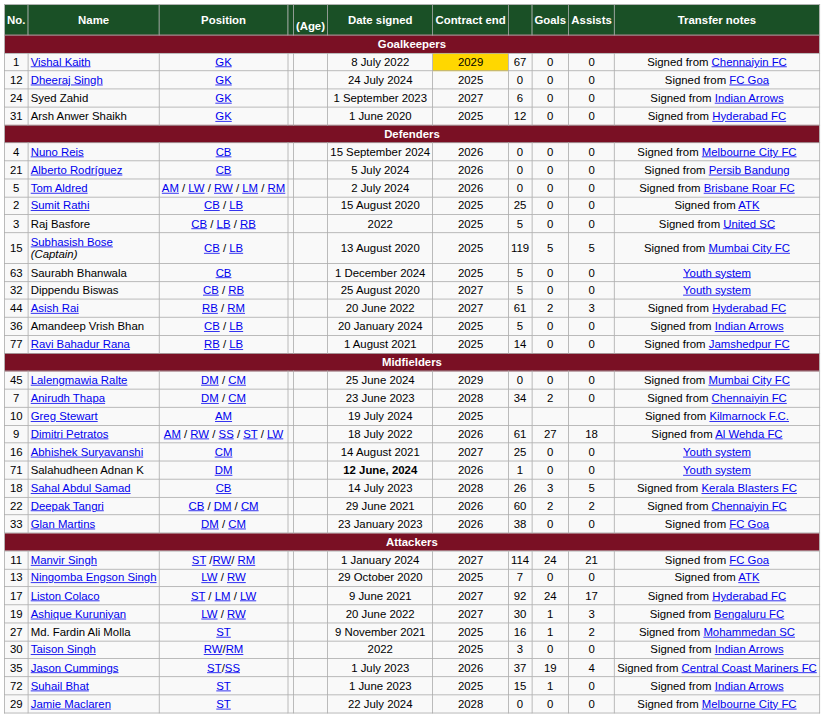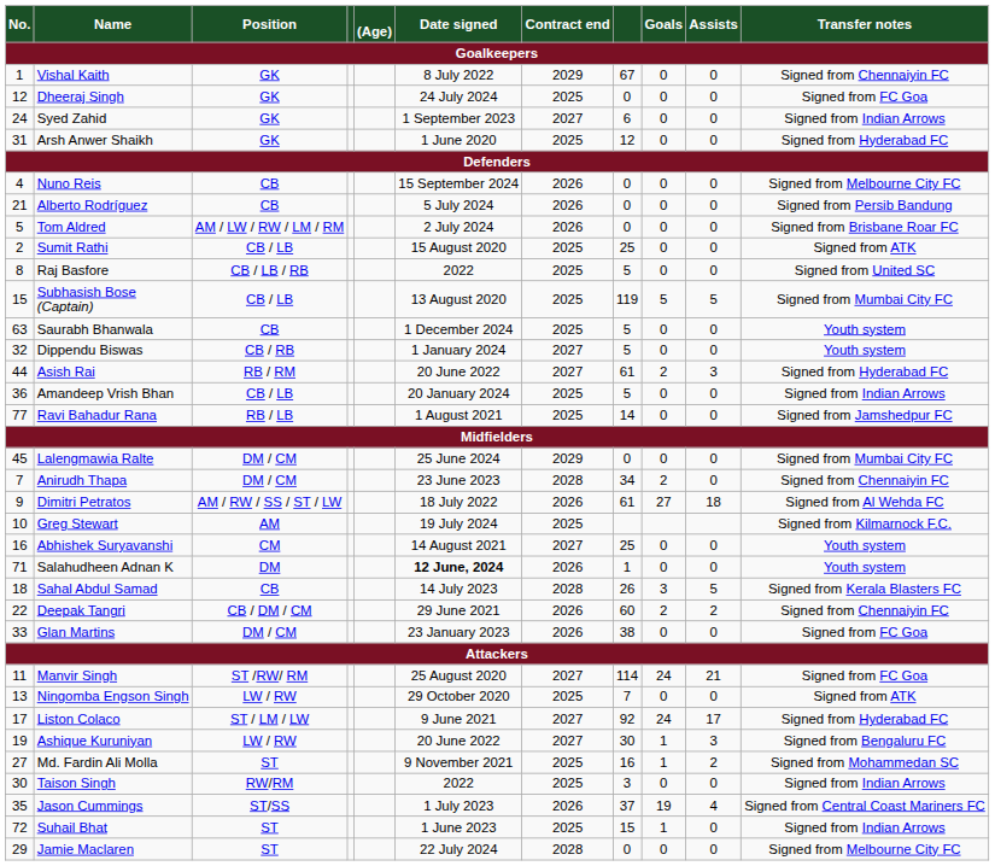 <table class="wikitable sortable" style="text-align:center; font-size:90%;">
 <tr>
 <th style="background:#1A5026; color:white; text-align:center;">No.</th>
 <th style="background:#1A5026; color:white; text-align:center;">Name</th>
 <th style="background:#1A5026; color:white; text-align:center;">Position</th>
 <th style="background:#1A5026; color:white; text-align:center;"></th>
 <th style="background:#1A5026; color: white; text-align: center;"><br>(Age)</th>
 <th style="background:#1A5026; color: white; text-align: center;">Date signed</th>
 <th style="background:#1A5026; color: white; text-align: center;">Contract end</th>
 <th style="background:#1A5026; color: white; text-align: center;"></th>
 <th style="background:#1A5026; color: white; text-align: center;">Goals</th>
 <th style="background:#1A5026; color: white; text-align: center;">Assists</th>
 <th style="background:#1A5026; color: white; text-align: center;">Transfer notes</th>
 </tr>
 <tr>
 <th colspan="11" style="background:#7a1024; color:white; text-align:center;">Goalkeepers</th>
 </tr>
 <tr>
 <td>1</td>
 <td align=left><a href='#'>Vishal Kaith</a></td>
 <td><a href='#'>GK</a></td>
 <td></td>
 <td></td>
 <td>8 July 2022</td>
-<td style="background: gold;">2029</td>
+<td>2029</td>
 <td>67</td>
 <td>0</td>
 <td>0</td>
 <td>Signed from <a href='#'>Chennaiyin FC</a></td>
 </tr>
 <tr>
 <td>12</td>
 <td align=left><a href='#'>Dheeraj Singh</a></td>
 <td><a href='#'>GK</a></td>
 <td></td>
 <td></td>
 <td>24 July 2024</td>
 <td>2025</td>
 <td>0</td>
 <td>0</td>
 <td>0</td>
 <td>Signed from <a href='#'>FC Goa</a></td>
 </tr>
 <tr>
 <td>24</td>
 <td align=left>Syed Zahid</td>
 <td><a href='#'>GK</a></td>
 <td></td>
 <td></td>
 <td>1 September 2023</td>
 <td>2027</td>
 <td>6</td>
 <td>0</td>
 <td>0</td>
 <td>Signed from <a href='#'>Indian Arrows</a></td>
 </tr>
 <tr>
 <td>31</td>
 <td align="left">Arsh Anwer Shaikh</td>
 <td><a href='#'>GK</a></td>
 <td></td>
 <td></td>
 <td>1 June 2020</td>
 <td>2025</td>
 <td>12</td>
 <td>0</td>
 <td>0</td>
 <td>Signed from <a href='#'>Hyderabad FC</a></td>
 </tr>
 <tr>
 <th colspan="11" style="background:#7a1024; color:white; text-align:center;">Defenders</th>
 </tr>
 <tr>
 <td>4</td>
 <td align=left><a href='#'>Nuno Reis</a></td>
 <td><a href='#'>CB</a></td>
 <td></td>
 <td></td>
 <td>15 September 2024</td>
 <td>2026</td>
 <td>0</td>
 <td>0</td>
 <td>0</td>
 <td>Signed from <a href='#'>Melbourne City FC</a></td>
 </tr>
 <tr>
 <td>21</td>
 <td align=left><a href='#'>Alberto Rodríguez</a></td>
 <td><a href='#'>CB</a></td>
 <td></td>
 <td></td>
 <td>5 July 2024</td>
 <td>2026</td>
 <td>0</td>
 <td>0</td>
 <td>0</td>
 <td>Signed from <a href='#'>Persib Bandung</a></td>
 </tr>
 <tr>
 <td>5</td>
 <td align=left><a href='#'>Tom Aldred</a></td>
 <td><a href='#'>AM</a> / <a href='#'>LW</a> / <a href='#'>RW</a> / <a href='#'>LM</a> / <a href='#'>RM</a></td>
 <td></td>
 <td></td>
 <td>2 July 2024</td>
 <td>2026</td>
 <td>0</td>
 <td>0</td>
 <td>0</td>
 <td>Signed from <a href='#'>Brisbane Roar FC</a></td>
 </tr>
 <tr>
 <td>2</td>
 <td align=left><a href='#'>Sumit Rathi</a></td>
 <td><a href='#'>CB</a> / <a href='#'>LB</a></td>
 <td></td>
 <td></td>
 <td>15 August 2020</td>
 <td>2025</td>
 <td>25</td>
 <td>0</td>
 <td>0</td>
 <td>Signed from <a href='#'>ATK</a></td>
 </tr>
 <tr>
-<td>3</td>
+<td>8</td>
 <td align=left>Raj Basfore</td>
 <td><a href='#'>CB</a> / <a href='#'>LB</a> / <a href='#'>RB</a></td>
 <td></td>
 <td></td>
 <td>2022</td>
 <td>2025</td>
 <td>5</td>
 <td>0</td>
 <td>0</td>
 <td>Signed from <a href='#'>United SC</a></td>
 </tr>
 <tr>
 <td>15</td>
 <td align=left><a href='#'>Subhasish Bose</a><br><em>(Captain)</em></td>
 <td><a href='#'>CB</a> / <a href='#'>LB</a></td>
 <td></td>
 <td></td>
 <td>13 August 2020</td>
 <td>2025</td>
 <td>119</td>
 <td>5</td>
 <td>5</td>
 <td>Signed from <a href='#'>Mumbai City FC</a></td>
 </tr>
 <tr>
 <td>63</td>
 <td align=left>Saurabh Bhanwala</td>
 <td><a href='#'>CB</a></td>
 <td></td>
 <td></td>
 <td>1 December 2024</td>
 <td>2025</td>
 <td>5</td>
 <td>0</td>
 <td>0</td>
 <td><a href='#'>Youth system</a></td>
 </tr>
 <tr>
 <td>32</td>
 <td align=left>Dippendu Biswas</td>
 <td><a href='#'>CB</a> / <a href='#'>RB</a></td>
 <td></td>
 <td></td>
-<td>25 August 2020</td>
+<td>1 January 2024</td>
 <td>2027</td>
 <td>5</td>
 <td>0</td>
 <td>0</td>
 <td><a href='#'>Youth system</a></td>
 </tr>
 <tr>
 <td>44</td>
 <td align=left><a href='#'>Asish Rai</a></td>
 <td><a href='#'>RB</a> / <a href='#'>RM</a></td>
 <td></td>
 <td></td>
 <td>20 June 2022</td>
 <td>2027</td>
 <td>61</td>
 <td>2</td>
 <td>3</td>
 <td>Signed from <a href='#'>Hyderabad FC</a></td>
 </tr>
 <tr>
 <td>36</td>
 <td align=left>Amandeep Vrish Bhan</td>
 <td><a href='#'>CB</a> / <a href='#'>LB</a></td>
 <td></td>
 <td></td>
 <td>20 January 2024</td>
 <td>2025</td>
 <td>5</td>
 <td>0</td>
 <td>0</td>
 <td>Signed from <a href='#'>Indian Arrows</a></td>
 </tr>
 <tr>
 <td>77</td>
 <td align=left><a href='#'>Ravi Bahadur Rana</a></td>
 <td><a href='#'>RB</a> / <a href='#'>LB</a></td>
 <td></td>
 <td></td>
 <td>1 August 2021</td>
 <td>2025</td>
 <td>14</td>
 <td>0</td>
 <td>0</td>
 <td>Signed from <a href='#'>Jamshedpur FC</a></td>
 </tr>
 <tr>
 <th colspan="11" style="background:#7a1024; color:white; text-align:center;">Midfielders</th>
 </tr>
 <tr>
 <td>45</td>
 <td align=left><a href='#'>Lalengmawia Ralte</a></td>
 <td><a href='#'>DM</a> / <a href='#'>CM</a></td>
 <td></td>
 <td></td>
 <td>25 June 2024</td>
 <td>2029</td>
 <td>0</td>
 <td>0</td>
 <td>0</td>
 <td>Signed from <a href='#'>Mumbai City FC</a></td>
 </tr>
 <tr>
 <td>7</td>
 <td align=left><a href='#'>Anirudh Thapa</a></td>
 <td><a href='#'>DM</a> / <a href='#'>CM</a></td>
 <td></td>
 <td></td>
 <td>23 June 2023</td>
 <td>2028</td>
 <td>34</td>
 <td>2</td>
 <td>0</td>
 <td>Signed from <a href='#'>Chennaiyin FC</a></td>
 </tr>
 <tr>
+<td>9</td>
+<td align=left><a href='#'>Dimitri Petratos</a></td>
+<td><a href='#'>AM</a> / <a href='#'>RW</a> / <a href='#'>SS</a> / <a href='#'>ST</a> / <a href='#'>LW</a></td>
+<td></td>
+<td></td>
+<td>18 July 2022</td>
+<td>2026</td>
+<td>61</td>
+<td>27</td>
+<td>18</td>
+<td>Signed from <a href='#'>Al Wehda FC</a></td>
+</tr>
+<tr>
 <td>10</td>
 <td align=left><a href='#'>Greg Stewart</a></td>
 <td><a href='#'>AM</a></td>
 <td></td>
 <td></td>
 <td>19 July 2024</td>
 <td>2025</td>
 <td></td>
 <td></td>
 <td></td>
 <td>Signed from <a href='#'>Kilmarnock F.C.</a></td>
-</tr>
-<tr>
-<td>9</td>
-<td align=left><a href='#'>Dimitri Petratos</a></td>
-<td><a href='#'>AM</a> / <a href='#'>RW</a> / <a href='#'>SS</a> / <a href='#'>ST</a> / <a href='#'>LW</a></td>
-<td></td>
-<td></td>
-<td>18 July 2022</td>
-<td>2026</td>
-<td>61</td>
-<td>27</td>
-<td>18</td>
-<td>Signed from <a href='#'>Al Wehda FC</a></td>
 </tr>
 <tr>
 <td>16</td>
 <td align=left><a href='#'>Abhishek Suryavanshi</a></td>
 <td><a href='#'>CM</a></td>
 <td></td>
 <td></td>
 <td>14 August 2021</td>
 <td>2027</td>
 <td>25</td>
 <td>0</td>
 <td>0</td>
 <td><a href='#'>Youth system</a></td>
 </tr>
 <tr>
 <td>71</td>
 <td align=left>Salahudheen Adnan K</td>
 <td><a href='#'>DM</a></td>
 <td></td>
 <td></td>
 <td><strong>12 June, 2024</strong></td>
 <td>2026</td>
 <td>1</td>
 <td>0</td>
 <td>0</td>
 <td><a href='#'>Youth system</a></td>
 </tr>
 <tr>
 <td>18</td>
 <td align="left"><a href='#'>Sahal Abdul Samad</a></td>
 <td><a href='#'>CB</a></td>
 <td></td>
 <td></td>
 <td>14 July 2023</td>
 <td>2028</td>
 <td>26</td>
 <td>3</td>
 <td>5</td>
 <td>Signed from <a href='#'>Kerala Blasters FC</a></td>
 </tr>
 <tr>
 <td>22</td>
 <td align=left><a href='#'>Deepak Tangri </a></td>
 <td><a href='#'>CB</a> / <a href='#'>DM</a> / <a href='#'>CM</a></td>
 <td></td>
 <td></td>
 <td>29 June 2021</td>
 <td>2026</td>
 <td>60</td>
 <td>2</td>
 <td>2</td>
 <td>Signed from <a href='#'>Chennaiyin FC </a></td>
 </tr>
 <tr>
 <td>33</td>
 <td align=left><a href='#'>Glan Martins</a></td>
 <td><a href='#'>DM</a> / <a href='#'>CM</a></td>
 <td></td>
 <td></td>
 <td>23 January 2023</td>
 <td>2026</td>
 <td>38</td>
 <td>0</td>
 <td>0</td>
 <td>Signed from <a href='#'>FC Goa</a></td>
 </tr>
 <tr>
 <th colspan="11" style="background:#7a1024; color:white; text-align:center;">Attackers</th>
 </tr>
 <tr>
 <td>11</td>
 <td align=left><a href='#'>Manvir Singh</a></td>
 <td><a href='#'>ST</a> /<a href='#'>RW</a>/ <a href='#'>RM</a></td>
 <td></td>
 <td></td>
-<td>1 January 2024</td>
+<td>25 August 2020</td>
 <td>2027</td>
 <td>114</td>
 <td>24</td>
 <td>21</td>
 <td>Signed from <a href='#'>FC Goa</a></td>
 </tr>
 <tr>
 <td>13</td>
 <td align=left><a href='#'>Ningomba Engson Singh</a></td>
 <td><a href='#'>LW</a> / <a href='#'>RW</a></td>
 <td></td>
 <td></td>
 <td>29 October 2020</td>
 <td>2025</td>
 <td>7</td>
 <td>0</td>
 <td>0</td>
 <td>Signed from <a href='#'>ATK</a></td>
 </tr>
 <tr>
 <td>17</td>
 <td align=left><a href='#'>Liston Colaco</a></td>
 <td><a href='#'>ST</a> / <a href='#'>LM</a> / <a href='#'>LW</a></td>
 <td></td>
 <td></td>
 <td>9 June 2021</td>
 <td>2027</td>
 <td>92</td>
 <td>24</td>
 <td>17</td>
 <td>Signed from <a href='#'>Hyderabad FC</a></td>
 </tr>
 <tr>
 <td>19</td>
 <td align=left><a href='#'>Ashique Kuruniyan</a></td>
 <td><a href='#'>LW</a> / <a href='#'>RW</a></td>
 <td></td>
 <td></td>
 <td>20 June 2022</td>
 <td>2027</td>
 <td>30</td>
 <td>1</td>
 <td>3</td>
 <td>Signed from <a href='#'>Bengaluru FC</a></td>
 </tr>
 <tr>
 <td>27</td>
 <td align=left>Md. Fardin Ali Molla</td>
 <td><a href='#'>ST</a></td>
 <td></td>
 <td></td>
 <td>9 November 2021</td>
 <td>2025</td>
 <td>16</td>
 <td>1</td>
 <td>2</td>
 <td>Signed from <a href='#'>Mohammedan SC</a></td>
 </tr>
 <tr>
 <td>30</td>
 <td align=left><a href='#'>Taison Singh</a></td>
 <td><a href='#'>RW</a>/<a href='#'>RM</a></td>
 <td></td>
 <td></td>
 <td>2022</td>
 <td>2025</td>
 <td>3</td>
 <td>0</td>
 <td>0</td>
 <td>Signed from <a href='#'>Indian Arrows</a></td>
 </tr>
 <tr>
 <td>35</td>
 <td align=left><a href='#'>Jason Cummings</a></td>
 <td><a href='#'>ST</a>/<a href='#'>SS</a></td>
 <td></td>
 <td></td>
 <td>1 July 2023</td>
 <td>2026</td>
 <td>37</td>
 <td>19</td>
 <td>4</td>
 <td>Signed from <a href='#'>Central Coast Mariners FC</a></td>
 </tr>
 <tr>
 <td>72</td>
 <td align=left><a href='#'>Suhail Bhat</a></td>
 <td><a href='#'>ST</a></td>
 <td></td>
 <td></td>
 <td>1 June 2023</td>
 <td>2025</td>
 <td>15</td>
 <td>1</td>
 <td>0</td>
 <td>Signed from <a href='#'>Indian Arrows</a></td>
 </tr>
 <tr>
 <td>29</td>
 <td align=left><a href='#'>Jamie Maclaren</a></td>
 <td><a href='#'>ST</a></td>
 <td></td>
 <td></td>
 <td>22 July 2024</td>
 <td>2028</td>
 <td>0</td>
 <td>0</td>
 <td>0</td>
 <td>Signed from <a href='#'>Melbourne City FC</a></td>
 </tr>
 </table>
